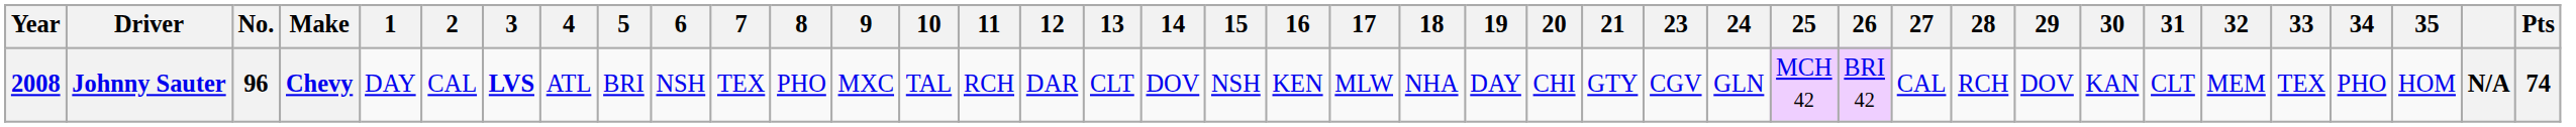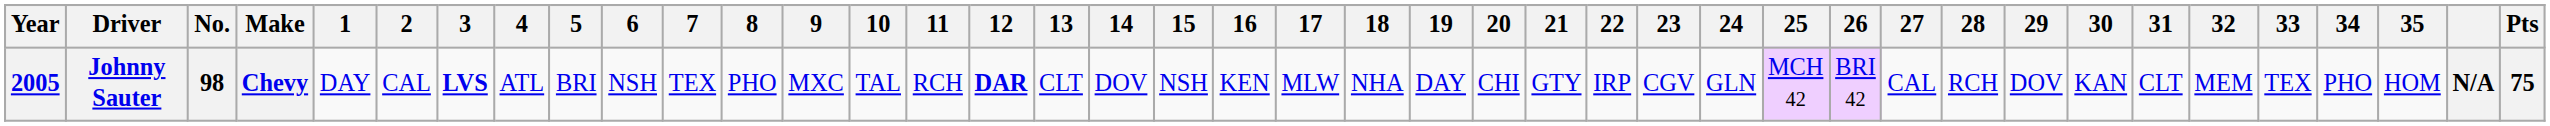 <table class="wikitable" style="text-align:center; font-size:75%">
 <tr>
 <th>Year</th>
 <th>Driver</th>
 <th>No.</th>
 <th>Make</th>
 <th>1</th>
 <th>2</th>
 <th>3</th>
 <th>4</th>
 <th>5</th>
 <th>6</th>
 <th>7</th>
 <th>8</th>
 <th>9</th>
 <th>10</th>
 <th>11</th>
 <th>12</th>
 <th>13</th>
 <th>14</th>
 <th>15</th>
 <th>16</th>
 <th>17</th>
 <th>18</th>
 <th>19</th>
 <th>20</th>
 <th>21</th>
+<th>22</th>
 <th>23</th>
 <th>24</th>
 <th>25</th>
 <th>26</th>
 <th>27</th>
 <th>28</th>
 <th>29</th>
 <th>30</th>
 <th>31</th>
 <th>32</th>
 <th>33</th>
 <th>34</th>
 <th>35</th>
 <th></th>
 <th>Pts</th>
 </tr>
 <tr>
-<th><a href='#'>2008</a></th>
+<th><a href='#'>2005</a></th>
 <th><a href='#'>Johnny Sauter</a></th>
-<th>96</th>
+<th>98</th>
 <th><a href='#'>Chevy</a></th>
 <td><a href='#'>DAY</a></td>
 <td><a href='#'>CAL</a></td>
 <td><strong><a href='#'>LVS</a></strong></td>
 <td><a href='#'>ATL</a></td>
 <td><a href='#'>BRI</a></td>
 <td><a href='#'>NSH</a></td>
 <td><a href='#'>TEX</a></td>
 <td><a href='#'>PHO</a></td>
 <td><a href='#'>MXC</a></td>
 <td><a href='#'>TAL</a></td>
 <td><a href='#'>RCH</a></td>
-<td><a href='#'>DAR</a></td>
+<td><strong><a href='#'>DAR</a></strong></td>
 <td><a href='#'>CLT</a></td>
 <td><a href='#'>DOV</a></td>
 <td><a href='#'>NSH</a></td>
 <td><a href='#'>KEN</a></td>
 <td><a href='#'>MLW</a></td>
 <td><a href='#'>NHA</a></td>
 <td><a href='#'>DAY</a></td>
 <td><a href='#'>CHI</a></td>
 <td><a href='#'>GTY</a></td>
+<td><a href='#'>IRP</a></td>
 <td><a href='#'>CGV</a></td>
 <td><a href='#'>GLN</a></td>
 <td style="background:#EFCFFF;"><a href='#'>MCH</a><br><small>42</small></td>
 <td style="background:#EFCFFF;"><a href='#'>BRI</a><br><small>42</small></td>
 <td><a href='#'>CAL</a></td>
 <td><a href='#'>RCH</a></td>
 <td><a href='#'>DOV</a></td>
 <td><a href='#'>KAN</a></td>
 <td><a href='#'>CLT</a></td>
 <td><a href='#'>MEM</a></td>
 <td><a href='#'>TEX</a></td>
 <td><a href='#'>PHO</a></td>
 <td><a href='#'>HOM</a></td>
 <th>N/A</th>
-<th>74</th>
+<th>75</th>
 </tr>
 </table>
